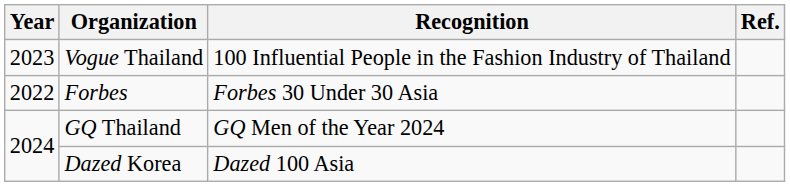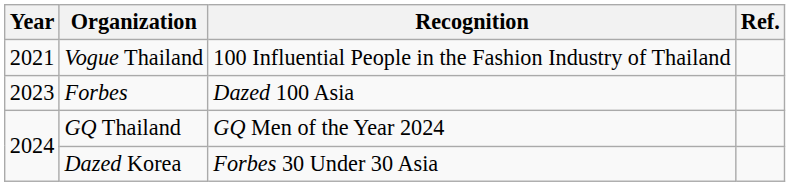 <table class="wikitable">
 <tr>
 <th>Year</th>
 <th>Organization</th>
 <th>Recognition</th>
 <th>Ref.</th>
 </tr>
 <tr>
-<td>2023</td>
+<td>2021</td>
 <td><em>Vogue</em> Thailand</td>
 <td>100 Influential People in the Fashion Industry of Thailand</td>
 <td style="text-align: center;"></td>
 </tr>
 <tr>
-<td>2022</td>
+<td>2023</td>
 <td><em>Forbes</em></td>
-<td><em>Forbes</em> 30 Under 30 Asia</td>
+<td><em>Dazed</em> 100 Asia</td>
 <td style="text-align: center;"></td>
 </tr>
 <tr>
 <td rowspan="2">2024</td>
 <td><em>GQ</em> Thailand</td>
 <td><em>GQ</em> Men of the Year 2024</td>
 <td></td>
 </tr>
 <tr>
 <td><em>Dazed</em> Korea</td>
-<td><em>Dazed</em> 100 Asia</td>
+<td><em>Forbes</em> 30 Under 30 Asia</td>
 <td></td>
 </tr>
 </table>
